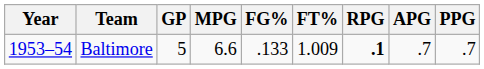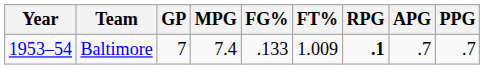 <table class="wikitable sortable" style="font-size:95%; text-align:right;">
 <tr>
 <th>Year</th>
 <th>Team</th>
 <th>GP</th>
 <th>MPG</th>
 <th>FG%</th>
 <th>FT%</th>
 <th>RPG</th>
 <th>APG</th>
 <th>PPG</th>
 </tr>
 <tr>
 <td style="text-align:left;"><a href='#'>1953–54</a></td>
 <td style="text-align:left;"><a href='#'>Baltimore</a></td>
-<td>5</td>
-<td>6.6</td>
+<td>7</td>
+<td>7.4</td>
 <td>.133</td>
 <td>1.009</td>
 <td><strong>.1</strong></td>
 <td>.7</td>
 <td>.7</td>
 </tr>
 </table>
